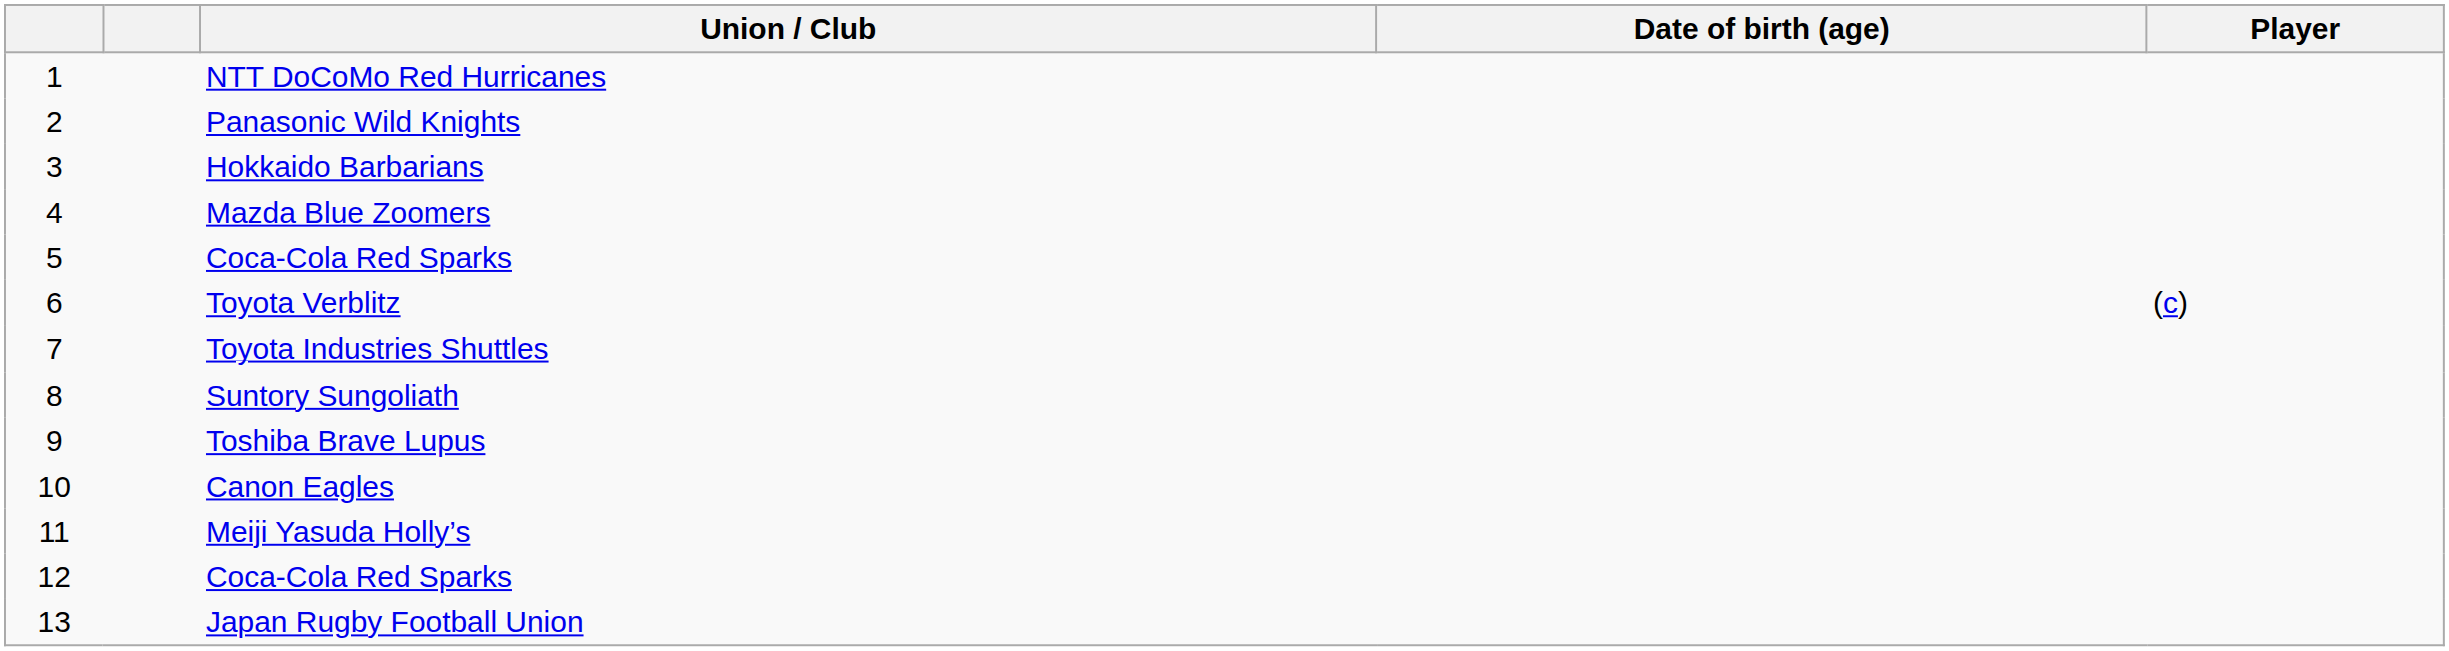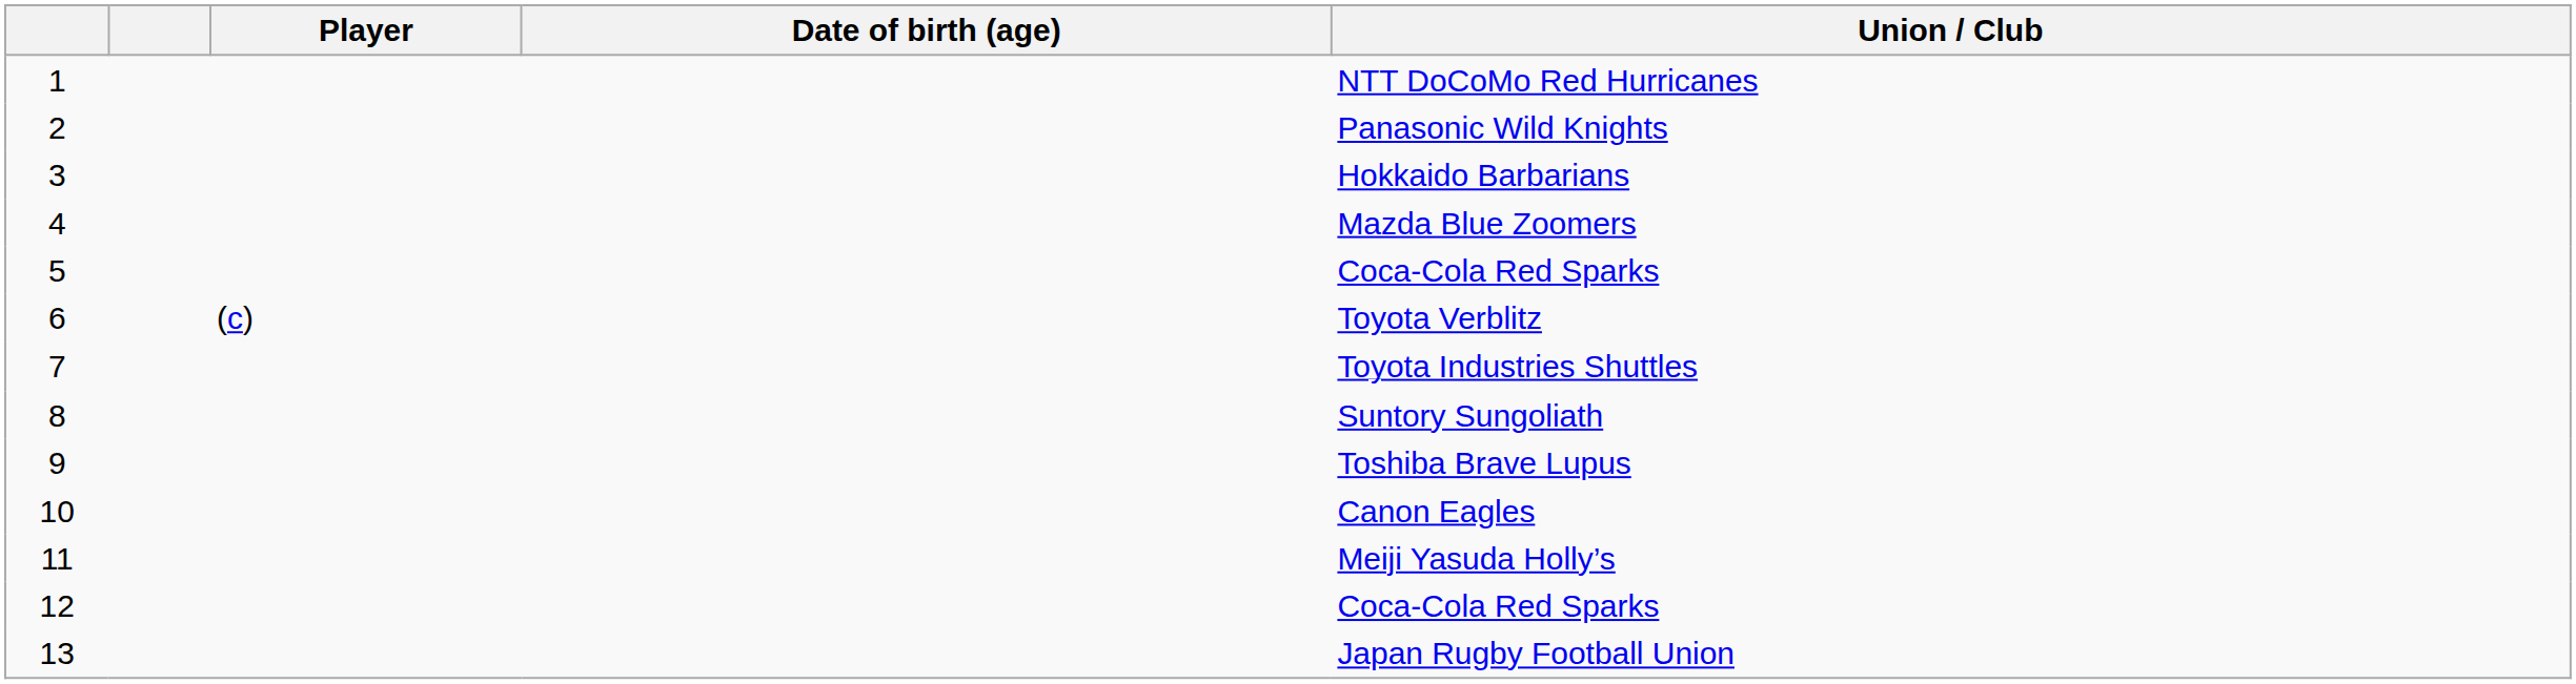 <table class="sortable wikitable plainrowheaders" style="font-size:95%; width: 98%">
 <tr>
 <th scope="col" style="width:4%"></th>
 <th scope="col" style="width:4%"></th>
+<th scope="col">Player</th>
+<th scope="col">Date of birth (age)</th>
 <th scope="col">Union / Club</th>
-<th scope="col">Date of birth (age)</th>
-<th scope="col">Player</th>
 </tr>
 <tr>
 <td style="text-align:center; border:0">1</td>
 <td style="text-align:center; border:0"></td>
-<td style="text-align:left; border:0"><a href='#'>NTT DoCoMo Red Hurricanes</a></td>
 <td style="text-align:left; border:0"></td>
 <td style="text-align:left; border:0"></td>
+<td style="text-align:left; border:0"><a href='#'>NTT DoCoMo Red Hurricanes</a></td>
 </tr>
 <tr>
 <td style="text-align:center; border:0">2</td>
 <td style="text-align:center; border:0"></td>
-<td style="text-align:left; border:0"><a href='#'>Panasonic Wild Knights</a></td>
 <td style="text-align:left; border:0"></td>
 <td style="text-align:left; border:0"></td>
+<td style="text-align:left; border:0"><a href='#'>Panasonic Wild Knights</a></td>
 </tr>
 <tr>
 <td style="text-align:center; border:0">3</td>
 <td style="text-align:center; border:0"></td>
-<td style="text-align:left; border:0"><a href='#'>Hokkaido Barbarians</a></td>
 <td style="text-align:left; border:0"></td>
 <td style="text-align:left; border:0"></td>
+<td style="text-align:left; border:0"><a href='#'>Hokkaido Barbarians</a></td>
 </tr>
 <tr>
 <td style="text-align:center; border:0">4</td>
 <td style="text-align:center; border:0"></td>
-<td style="text-align:left; border:0"><a href='#'>Mazda Blue Zoomers</a></td>
 <td style="text-align:left; border:0"></td>
 <td style="text-align:left; border:0"></td>
+<td style="text-align:left; border:0"><a href='#'>Mazda Blue Zoomers</a></td>
 </tr>
 <tr>
 <td style="text-align:center; border:0">5</td>
 <td style="text-align:center; border:0"></td>
-<td style="text-align:left; border:0"><a href='#'>Coca-Cola Red Sparks</a></td>
 <td style="text-align:left; border:0"></td>
 <td style="text-align:left; border:0"></td>
+<td style="text-align:left; border:0"><a href='#'>Coca-Cola Red Sparks</a></td>
 </tr>
 <tr>
 <td style="text-align:center; border:0">6</td>
 <td style="text-align:center; border:0"></td>
+<td style="text-align:left; border:0"> (<a href='#'>c</a>)</td>
+<td style="text-align:left; border:0"></td>
 <td style="text-align:left; border:0"><a href='#'>Toyota Verblitz</a></td>
-<td style="text-align:left; border:0"></td>
-<td style="text-align:left; border:0"> (<a href='#'>c</a>)</td>
 </tr>
 <tr>
 <td style="text-align:center; border:0">7</td>
 <td style="text-align:center; border:0"></td>
-<td style="text-align:left; border:0"><a href='#'>Toyota Industries Shuttles</a></td>
 <td style="text-align:left; border:0"></td>
 <td style="text-align:left; border:0"></td>
+<td style="text-align:left; border:0"><a href='#'>Toyota Industries Shuttles</a></td>
 </tr>
 <tr>
 <td style="text-align:center; border:0">8</td>
 <td style="text-align:center; border:0"></td>
-<td style="text-align:left; border:0"><a href='#'>Suntory Sungoliath</a></td>
 <td style="text-align:left; border:0"></td>
 <td style="text-align:left; border:0"></td>
+<td style="text-align:left; border:0"><a href='#'>Suntory Sungoliath</a></td>
 </tr>
 <tr>
 <td style="text-align:center; border:0">9</td>
 <td style="text-align:center; border:0"></td>
-<td style="text-align:left; border:0"><a href='#'>Toshiba Brave Lupus</a></td>
 <td style="text-align:left; border:0"></td>
 <td style="text-align:left; border:0"></td>
+<td style="text-align:left; border:0"><a href='#'>Toshiba Brave Lupus</a></td>
 </tr>
 <tr>
 <td style="text-align:center; border:0">10</td>
 <td style="text-align:center; border:0"></td>
-<td style="text-align:left; border:0"><a href='#'>Canon Eagles</a></td>
 <td style="text-align:left; border:0"></td>
 <td style="text-align:left; border:0"></td>
+<td style="text-align:left; border:0"><a href='#'>Canon Eagles</a></td>
 </tr>
 <tr>
 <td style="text-align:center; border:0">11</td>
 <td style="text-align:center; border:0"></td>
-<td style="text-align:left; border:0"><a href='#'>Meiji Yasuda Holly’s</a></td>
 <td style="text-align:left; border:0"></td>
 <td style="text-align:left; border:0"></td>
+<td style="text-align:left; border:0"><a href='#'>Meiji Yasuda Holly’s</a></td>
 </tr>
 <tr>
 <td style="text-align:center; border:0">12</td>
 <td style="text-align:center; border:0"></td>
-<td style="text-align:left; border:0"><a href='#'>Coca-Cola Red Sparks</a></td>
 <td style="text-align:left; border:0"></td>
 <td style="text-align:left; border:0"></td>
+<td style="text-align:left; border:0"><a href='#'>Coca-Cola Red Sparks</a></td>
 </tr>
 <tr>
 <td style="text-align:center; border:0">13</td>
 <td style="text-align:center; border:0"></td>
-<td style="text-align:left; border:0"><a href='#'>Japan Rugby Football Union</a></td>
 <td style="text-align:left; border:0"></td>
 <td style="text-align:left; border:0"></td>
+<td style="text-align:left; border:0"><a href='#'>Japan Rugby Football Union</a></td>
 </tr>
 </table>
